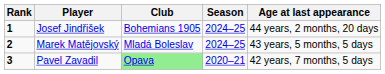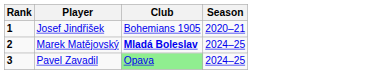 <table class="wikitable">
 <tr>
 <th>Rank</th>
 <th>Player</th>
 <th>Club</th>
 <th>Season</th>
-<th>Age at last appearance</th>
 </tr>
 <tr>
 <td><strong>1</strong></td>
 <td> <a href='#'>Josef Jindřišek</a></td>
 <td><a href='#'>Bohemians 1905</a></td>
-<td><a href='#'>2024–25</a></td>
-<td>44 years, 2 months, 20 days</td>
+<td><a href='#'>2020–21</a></td>
 </tr>
 <tr>
 <td><strong>2</strong></td>
 <td> <a href='#'>Marek Matějovský</a></td>
-<td><a href='#'>Mladá Boleslav</a></td>
+<td><strong><a href='#'>Mladá Boleslav</a></strong></td>
 <td><a href='#'>2024–25</a></td>
-<td>43 years, 5 months, 5 days</td>
 </tr>
 <tr>
 <td><strong>3</strong></td>
 <td> <a href='#'>Pavel Zavadil</a></td>
 <td style="background: lightgreen;"><a href='#'>Opava</a></td>
-<td><a href='#'>2020–21</a></td>
-<td>42 years, 7 months, 5 days</td>
+<td><a href='#'>2024–25</a></td>
 </tr>
 </table>
